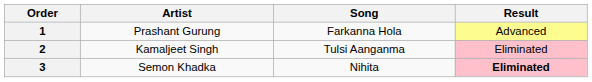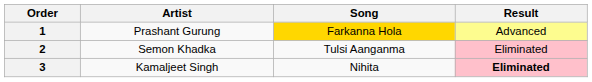 <table class="wikitable" style="text-align: center; width:65%;">
 <tr>
 <th>Order</th>
 <th>Artist</th>
 <th>Song</th>
 <th>Result</th>
 </tr>
 <tr>
 <th>1</th>
 <td>Prashant Gurung</td>
-<td>Farkanna Hola</td>
+<td style="background: gold;">Farkanna Hola</td>
 <td style="background:#fdfc8f">Advanced</td>
 </tr>
 <tr>
 <th>2</th>
-<td>Kamaljeet Singh</td>
+<td>Semon Khadka</td>
 <td>Tulsi Aanganma</td>
 <td style="background:pink">Eliminated</td>
 </tr>
 <tr>
 <th>3</th>
-<td>Semon Khadka</td>
+<td>Kamaljeet Singh</td>
 <td>Nihita</td>
 <td style="background:pink"><strong>Eliminated</strong></td>
 </tr>
 </table>
